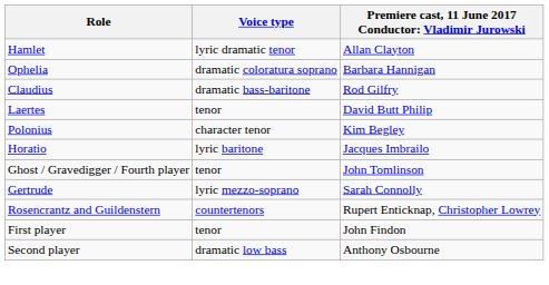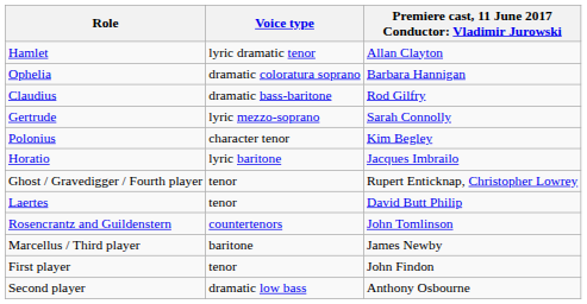 <table class="wikitable">
 <tr>
 <th>Role</th>
 <th><a href='#'>Voice type</a></th>
 <th>Premiere cast, 11 June 2017<br>Conductor: <a href='#'>Vladimir Jurowski</a></th>
 </tr>
 <tr>
 <td><a href='#'>Hamlet</a></td>
 <td>lyric dramatic <a href='#'>tenor</a></td>
 <td><a href='#'>Allan Clayton</a></td>
 </tr>
 <tr>
 <td><a href='#'>Ophelia</a></td>
 <td>dramatic <a href='#'>coloratura soprano</a></td>
 <td><a href='#'>Barbara Hannigan</a></td>
 </tr>
 <tr>
 <td><a href='#'>Claudius</a></td>
 <td>dramatic <a href='#'>bass-baritone</a></td>
 <td><a href='#'>Rod Gilfry</a></td>
 </tr>
 <tr>
-<td><a href='#'>Laertes</a></td>
-<td>tenor</td>
-<td><a href='#'>David Butt Philip</a></td>
+<td><a href='#'>Gertrude</a></td>
+<td>lyric <a href='#'>mezzo-soprano</a></td>
+<td><a href='#'>Sarah Connolly</a></td>
 </tr>
 <tr>
 <td><a href='#'>Polonius</a></td>
 <td>character tenor</td>
 <td><a href='#'>Kim Begley</a></td>
 </tr>
 <tr>
 <td><a href='#'>Horatio</a></td>
 <td>lyric <a href='#'>baritone</a></td>
 <td><a href='#'>Jacques Imbrailo</a></td>
 </tr>
 <tr>
 <td>Ghost / Gravedigger / Fourth player</td>
 <td>tenor</td>
-<td><a href='#'>John Tomlinson</a></td>
+<td>Rupert Enticknap, <a href='#'>Christopher Lowrey</a></td>
 </tr>
 <tr>
-<td><a href='#'>Gertrude</a></td>
-<td>lyric <a href='#'>mezzo-soprano</a></td>
-<td><a href='#'>Sarah Connolly</a></td>
+<td><a href='#'>Laertes</a></td>
+<td>tenor</td>
+<td><a href='#'>David Butt Philip</a></td>
 </tr>
 <tr>
 <td><a href='#'>Rosencrantz and Guildenstern</a></td>
 <td><a href='#'>countertenors</a></td>
-<td>Rupert Enticknap, <a href='#'>Christopher Lowrey</a></td>
+<td><a href='#'>John Tomlinson</a></td>
+</tr>
+<tr>
+<td>Marcellus / Third player</td>
+<td>baritone</td>
+<td>James Newby</td>
 </tr>
 <tr>
 <td>First player</td>
 <td>tenor</td>
 <td>John Findon</td>
 </tr>
 <tr>
 <td>Second player</td>
 <td>dramatic <a href='#'>low bass</a></td>
 <td>Anthony Osbourne</td>
 </tr>
 </table>
